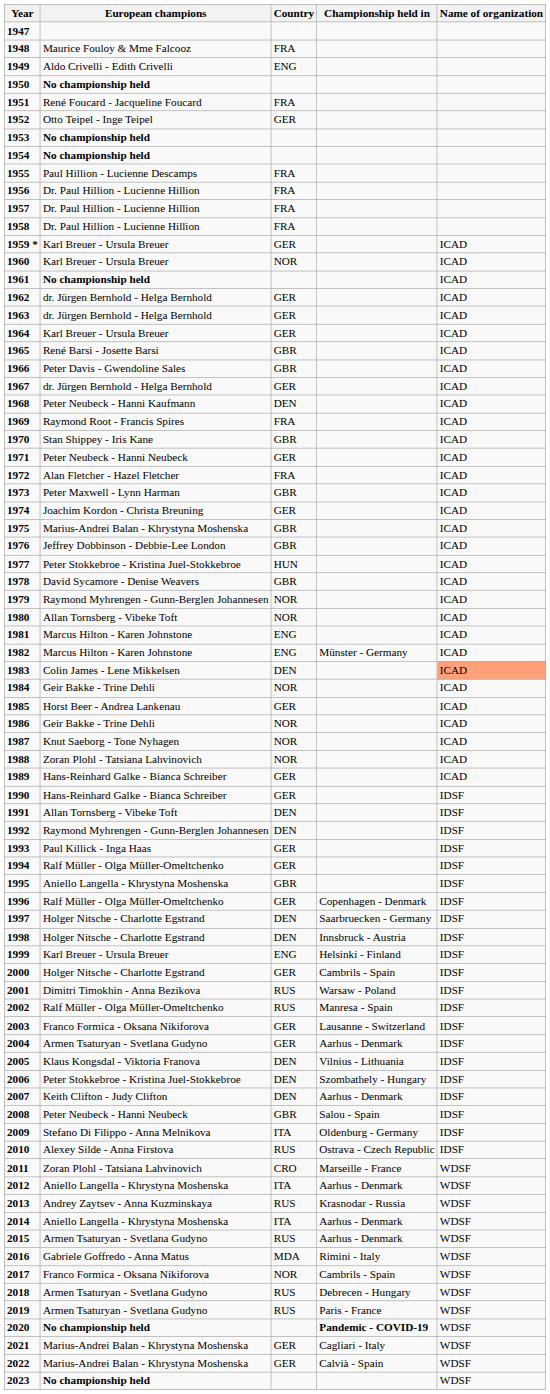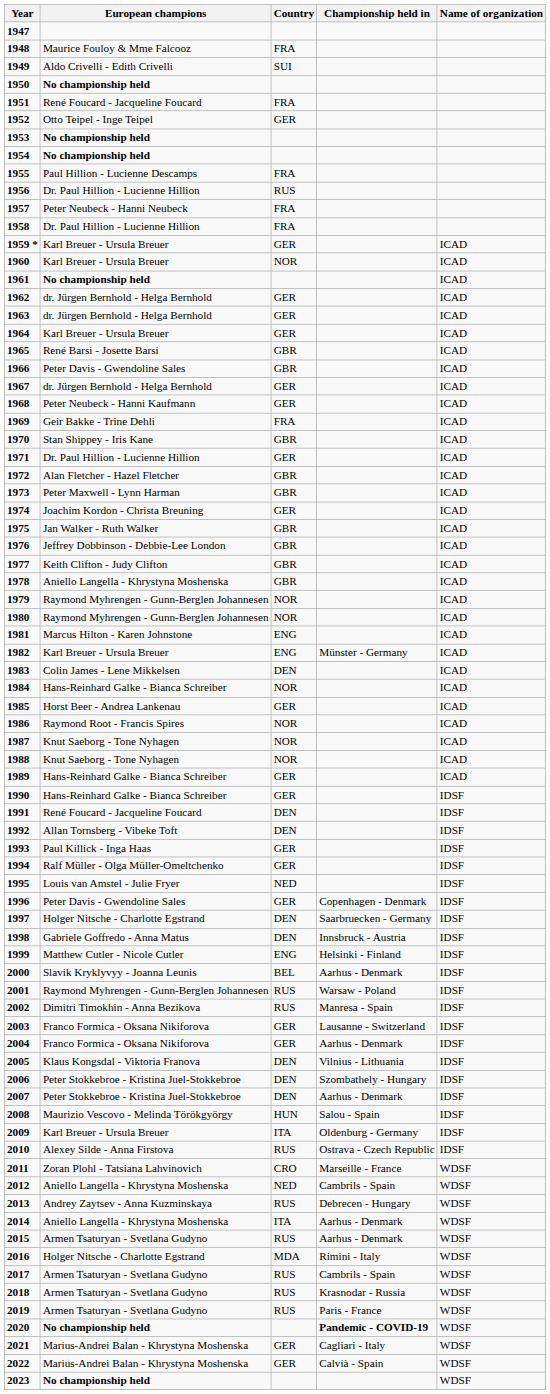 <table class="wikitable">
 <tr>
 <th>Year</th>
 <th>European champions</th>
 <th>Country</th>
 <th>Championship held in</th>
 <th>Name of organization</th>
 </tr>
 <tr>
 <td><strong>1947</strong></td>
 <td></td>
 <td></td>
 <td></td>
 <td></td>
 </tr>
 <tr>
 <td><strong>1948</strong></td>
 <td>Maurice Fouloy & Mme Falcooz</td>
 <td>FRA</td>
 <td></td>
 <td></td>
 </tr>
 <tr>
 <td><strong>1949</strong></td>
 <td>Aldo Crivelli - Edith Crivelli</td>
-<td>ENG</td>
+<td>SUI</td>
 <td></td>
 <td></td>
 </tr>
 <tr>
 <td><strong>1950</strong></td>
 <td><strong>No championship held</strong></td>
 <td></td>
 <td></td>
 <td></td>
 </tr>
 <tr>
 <td><strong>1951</strong></td>
 <td>René Foucard - Jacqueline Foucard</td>
 <td>FRA</td>
 <td></td>
 <td></td>
 </tr>
 <tr>
 <td><strong>1952</strong></td>
 <td>Otto Teipel - Inge Teipel</td>
 <td>GER</td>
 <td></td>
 <td></td>
 </tr>
 <tr>
 <td><strong>1953</strong></td>
 <td><strong>No championship held</strong></td>
 <td></td>
 <td></td>
 <td></td>
 </tr>
 <tr>
 <td><strong>1954</strong></td>
 <td><strong>No championship held</strong></td>
 <td></td>
 <td></td>
 <td></td>
 </tr>
 <tr>
 <td><strong>1955</strong></td>
 <td>Paul Hillion - Lucienne Descamps</td>
 <td>FRA</td>
 <td></td>
 <td></td>
 </tr>
 <tr>
 <td><strong>1956</strong></td>
 <td>Dr. Paul Hillion - Lucienne Hillion</td>
-<td>FRA</td>
+<td>RUS</td>
 <td></td>
 <td></td>
 </tr>
 <tr>
 <td><strong>1957</strong></td>
-<td>Dr. Paul Hillion - Lucienne Hillion</td>
+<td>Peter Neubeck - Hanni Neubeck</td>
 <td>FRA</td>
 <td></td>
 <td></td>
 </tr>
 <tr>
 <td><strong>1958</strong></td>
 <td>Dr. Paul Hillion - Lucienne Hillion</td>
 <td>FRA</td>
 <td></td>
 <td></td>
 </tr>
 <tr>
 <td><strong>1959 *</strong></td>
 <td>Karl Breuer - Ursula Breuer</td>
 <td>GER</td>
 <td></td>
 <td>ICAD</td>
 </tr>
 <tr>
 <td><strong>1960</strong></td>
 <td>Karl Breuer - Ursula Breuer</td>
 <td>NOR</td>
 <td></td>
 <td>ICAD</td>
 </tr>
 <tr>
 <td><strong>1961</strong></td>
 <td><strong>No championship held</strong></td>
 <td></td>
 <td></td>
 <td>ICAD</td>
 </tr>
 <tr>
 <td><strong>1962</strong></td>
 <td>dr. Jürgen Bernhold - Helga Bernhold</td>
 <td>GER</td>
 <td></td>
 <td>ICAD</td>
 </tr>
 <tr>
 <td><strong>1963</strong></td>
 <td>dr. Jürgen Bernhold - Helga Bernhold</td>
 <td>GER</td>
 <td></td>
 <td>ICAD</td>
 </tr>
 <tr>
 <td><strong>1964</strong></td>
 <td>Karl Breuer - Ursula Breuer</td>
 <td>GER</td>
 <td></td>
 <td>ICAD</td>
 </tr>
 <tr>
 <td><strong>1965</strong></td>
 <td>René Barsi - Josette Barsi</td>
 <td>GBR</td>
 <td></td>
 <td>ICAD</td>
 </tr>
 <tr>
 <td><strong>1966</strong></td>
 <td>Peter Davis - Gwendoline Sales</td>
 <td>GBR</td>
 <td></td>
 <td>ICAD</td>
 </tr>
 <tr>
 <td><strong>1967</strong></td>
 <td>dr. Jürgen Bernhold - Helga Bernhold</td>
 <td>GER</td>
 <td></td>
 <td>ICAD</td>
 </tr>
 <tr>
 <td><strong>1968</strong></td>
 <td>Peter Neubeck - Hanni Kaufmann</td>
-<td>DEN</td>
+<td>GER</td>
 <td></td>
 <td>ICAD</td>
 </tr>
 <tr>
 <td><strong>1969</strong></td>
-<td>Raymond Root - Francis Spires</td>
+<td>Geir Bakke - Trine Dehli</td>
 <td>FRA</td>
 <td></td>
 <td>ICAD</td>
 </tr>
 <tr>
 <td><strong>1970</strong></td>
 <td>Stan Shippey - Iris Kane</td>
 <td>GBR</td>
 <td></td>
 <td>ICAD</td>
 </tr>
 <tr>
 <td><strong>1971</strong></td>
-<td>Peter Neubeck - Hanni Neubeck</td>
+<td>Dr. Paul Hillion - Lucienne Hillion</td>
 <td>GER</td>
 <td></td>
 <td>ICAD</td>
 </tr>
 <tr>
 <td><strong>1972</strong></td>
 <td>Alan Fletcher - Hazel Fletcher</td>
-<td>FRA</td>
+<td>GBR</td>
 <td></td>
 <td>ICAD</td>
 </tr>
 <tr>
 <td><strong>1973</strong></td>
 <td>Peter Maxwell - Lynn Harman</td>
 <td>GBR</td>
 <td></td>
 <td>ICAD</td>
 </tr>
 <tr>
 <td><strong>1974</strong></td>
 <td>Joachim Kordon - Christa Breuning</td>
 <td>GER</td>
 <td></td>
 <td>ICAD</td>
 </tr>
 <tr>
 <td><strong>1975</strong></td>
-<td>Marius-Andrei Balan - Khrystyna Moshenska</td>
+<td>Jan Walker - Ruth Walker</td>
 <td>GBR</td>
 <td></td>
 <td>ICAD</td>
 </tr>
 <tr>
 <td><strong>1976</strong></td>
 <td>Jeffrey Dobbinson - Debbie-Lee London</td>
 <td>GBR</td>
 <td></td>
 <td>ICAD</td>
 </tr>
 <tr>
 <td><strong>1977</strong></td>
-<td>Peter Stokkebroe - Kristina Juel-Stokkebroe</td>
-<td>HUN</td>
+<td>Keith Clifton - Judy Clifton</td>
+<td>GBR</td>
 <td></td>
 <td>ICAD</td>
 </tr>
 <tr>
 <td><strong>1978</strong></td>
-<td>David Sycamore - Denise Weavers</td>
+<td>Aniello Langella - Khrystyna Moshenska</td>
 <td>GBR</td>
 <td></td>
 <td>ICAD</td>
 </tr>
 <tr>
 <td><strong>1979</strong></td>
 <td>Raymond Myhrengen - Gunn-Berglen Johannesen</td>
 <td>NOR</td>
 <td></td>
 <td>ICAD</td>
 </tr>
 <tr>
 <td><strong>1980</strong></td>
-<td>Allan Tornsberg - Vibeke Toft</td>
+<td>Raymond Myhrengen - Gunn-Berglen Johannesen</td>
 <td>NOR</td>
 <td></td>
 <td>ICAD</td>
 </tr>
 <tr>
 <td><strong>1981</strong></td>
 <td>Marcus Hilton - Karen Johnstone</td>
 <td>ENG</td>
 <td></td>
 <td>ICAD</td>
 </tr>
 <tr>
 <td><strong>1982</strong></td>
-<td>Marcus Hilton - Karen Johnstone</td>
+<td>Karl Breuer - Ursula Breuer</td>
 <td>ENG</td>
 <td>Münster - Germany</td>
 <td>ICAD</td>
 </tr>
 <tr>
 <td><strong>1983</strong></td>
 <td>Colin James - Lene Mikkelsen</td>
 <td>DEN</td>
 <td></td>
-<td style="background: lightsalmon;">ICAD</td>
+<td>ICAD</td>
 </tr>
 <tr>
 <td><strong>1984</strong></td>
-<td>Geir Bakke - Trine Dehli</td>
+<td>Hans-Reinhard Galke - Bianca Schreiber</td>
 <td>NOR</td>
 <td></td>
 <td>ICAD</td>
 </tr>
 <tr>
 <td><strong>1985</strong></td>
 <td>Horst Beer - Andrea Lankenau</td>
 <td>GER</td>
 <td></td>
 <td>ICAD</td>
 </tr>
 <tr>
 <td><strong>1986</strong></td>
-<td>Geir Bakke - Trine Dehli</td>
+<td>Raymond Root - Francis Spires</td>
 <td>NOR</td>
 <td></td>
 <td>ICAD</td>
 </tr>
 <tr>
 <td><strong>1987</strong></td>
 <td>Knut Saeborg - Tone Nyhagen</td>
 <td>NOR</td>
 <td></td>
 <td>ICAD</td>
 </tr>
 <tr>
 <td><strong>1988</strong></td>
-<td>Zoran Plohl - Tatsiana Lahvinovich</td>
+<td>Knut Saeborg - Tone Nyhagen</td>
 <td>NOR</td>
 <td></td>
 <td>ICAD</td>
 </tr>
 <tr>
 <td><strong>1989</strong></td>
 <td>Hans-Reinhard Galke - Bianca Schreiber</td>
 <td>GER</td>
 <td></td>
 <td>ICAD</td>
 </tr>
 <tr>
 <td><strong>1990</strong></td>
 <td>Hans-Reinhard Galke - Bianca Schreiber</td>
 <td>GER</td>
 <td></td>
 <td>IDSF</td>
 </tr>
 <tr>
 <td><strong>1991</strong></td>
-<td>Allan Tornsberg - Vibeke Toft</td>
+<td>René Foucard - Jacqueline Foucard</td>
 <td>DEN</td>
 <td></td>
 <td>IDSF</td>
 </tr>
 <tr>
 <td><strong>1992</strong></td>
-<td>Raymond Myhrengen - Gunn-Berglen Johannesen</td>
+<td>Allan Tornsberg - Vibeke Toft</td>
 <td>DEN</td>
 <td></td>
 <td>IDSF</td>
 </tr>
 <tr>
 <td><strong>1993</strong></td>
 <td>Paul Killick - Inga Haas</td>
 <td>GER</td>
 <td></td>
 <td>IDSF</td>
 </tr>
 <tr>
 <td><strong>1994</strong></td>
 <td>Ralf Müller - Olga Müller-Omeltchenko</td>
 <td>GER</td>
 <td></td>
 <td>IDSF</td>
 </tr>
 <tr>
 <td><strong>1995</strong></td>
-<td>Aniello Langella - Khrystyna Moshenska</td>
-<td>GBR</td>
+<td>Louis van Amstel - Julie Fryer</td>
+<td>NED</td>
 <td></td>
 <td>IDSF</td>
 </tr>
 <tr>
 <td><strong>1996</strong></td>
-<td>Ralf Müller - Olga Müller-Omeltchenko</td>
+<td>Peter Davis - Gwendoline Sales</td>
 <td>GER</td>
 <td>Copenhagen - Denmark</td>
 <td>IDSF</td>
 </tr>
 <tr>
 <td><strong>1997</strong></td>
 <td>Holger Nitsche - Charlotte Egstrand</td>
 <td>DEN</td>
 <td>Saarbruecken - Germany</td>
 <td>IDSF</td>
 </tr>
 <tr>
 <td><strong>1998</strong></td>
-<td>Holger Nitsche - Charlotte Egstrand</td>
+<td>Gabriele Goffredo - Anna Matus</td>
 <td>DEN</td>
 <td>Innsbruck - Austria</td>
 <td>IDSF</td>
 </tr>
 <tr>
 <td><strong>1999</strong></td>
-<td>Karl Breuer - Ursula Breuer</td>
+<td>Matthew Cutler - Nicole Cutler</td>
 <td>ENG</td>
 <td>Helsinki - Finland</td>
 <td>IDSF</td>
 </tr>
 <tr>
 <td><strong>2000</strong></td>
-<td>Holger Nitsche - Charlotte Egstrand</td>
-<td>GER</td>
-<td>Cambrils - Spain</td>
+<td>Slavik Kryklyvyy - Joanna Leunis</td>
+<td>BEL</td>
+<td>Aarhus - Denmark</td>
 <td>IDSF</td>
 </tr>
 <tr>
 <td><strong>2001</strong></td>
-<td>Dimitri Timokhin - Anna Bezikova</td>
+<td>Raymond Myhrengen - Gunn-Berglen Johannesen</td>
 <td>RUS</td>
 <td>Warsaw - Poland</td>
 <td>IDSF</td>
 </tr>
 <tr>
 <td><strong>2002</strong></td>
-<td>Ralf Müller - Olga Müller-Omeltchenko</td>
+<td>Dimitri Timokhin - Anna Bezikova</td>
 <td>RUS</td>
 <td>Manresa - Spain</td>
 <td>IDSF</td>
 </tr>
 <tr>
 <td><strong>2003</strong></td>
 <td>Franco Formica - Oksana Nikiforova</td>
 <td>GER</td>
 <td>Lausanne - Switzerland</td>
 <td>IDSF</td>
 </tr>
 <tr>
 <td><strong>2004</strong></td>
-<td>Armen Tsaturyan - Svetlana Gudyno</td>
+<td>Franco Formica - Oksana Nikiforova</td>
 <td>GER</td>
 <td>Aarhus - Denmark</td>
 <td>IDSF</td>
 </tr>
 <tr>
 <td><strong>2005</strong></td>
 <td>Klaus Kongsdal - Viktoria Franova</td>
 <td>DEN</td>
 <td>Vilnius - Lithuania</td>
 <td>IDSF</td>
 </tr>
 <tr>
 <td><strong>2006</strong></td>
 <td>Peter Stokkebroe - Kristina Juel-Stokkebroe</td>
 <td>DEN</td>
 <td>Szombathely - Hungary</td>
 <td>IDSF</td>
 </tr>
 <tr>
 <td><strong>2007</strong></td>
-<td>Keith Clifton - Judy Clifton</td>
+<td>Peter Stokkebroe - Kristina Juel-Stokkebroe</td>
 <td>DEN</td>
 <td>Aarhus - Denmark</td>
 <td>IDSF</td>
 </tr>
 <tr>
 <td><strong>2008</strong></td>
-<td>Peter Neubeck - Hanni Neubeck</td>
-<td>GBR</td>
+<td>Maurizio Vescovo - Melinda Törökgyörgy</td>
+<td>HUN</td>
 <td>Salou - Spain</td>
 <td>IDSF</td>
 </tr>
 <tr>
 <td><strong>2009</strong></td>
-<td>Stefano Di Filippo - Anna Melnikova</td>
+<td>Karl Breuer - Ursula Breuer</td>
 <td>ITA</td>
 <td>Oldenburg - Germany</td>
 <td>IDSF</td>
 </tr>
 <tr>
 <td><strong>2010</strong></td>
 <td>Alexey Silde - Anna Firstova</td>
 <td>RUS</td>
 <td>Ostrava - Czech Republic</td>
 <td>IDSF</td>
 </tr>
 <tr>
 <td><strong>2011</strong></td>
 <td>Zoran Plohl - Tatsiana Lahvinovich</td>
 <td>CRO</td>
 <td>Marseille - France</td>
 <td>WDSF</td>
 </tr>
 <tr>
 <td><strong>2012</strong></td>
 <td>Aniello Langella - Khrystyna Moshenska</td>
-<td>ITA</td>
-<td>Aarhus - Denmark</td>
+<td>NED</td>
+<td>Cambrils - Spain</td>
 <td>WDSF</td>
 </tr>
 <tr>
 <td><strong>2013</strong></td>
 <td>Andrey Zaytsev - Anna Kuzminskaya</td>
 <td>RUS</td>
-<td>Krasnodar - Russia</td>
+<td>Debrecen - Hungary</td>
 <td>WDSF</td>
 </tr>
 <tr>
 <td><strong>2014</strong></td>
 <td>Aniello Langella - Khrystyna Moshenska</td>
 <td>ITA</td>
 <td>Aarhus - Denmark</td>
 <td>WDSF</td>
 </tr>
 <tr>
 <td><strong>2015</strong></td>
 <td>Armen Tsaturyan - Svetlana Gudyno</td>
 <td>RUS</td>
 <td>Aarhus - Denmark</td>
 <td>WDSF</td>
 </tr>
 <tr>
 <td><strong>2016</strong></td>
-<td>Gabriele Goffredo - Anna Matus</td>
+<td>Holger Nitsche - Charlotte Egstrand</td>
 <td>MDA</td>
 <td>Rimini - Italy</td>
 <td>WDSF</td>
 </tr>
 <tr>
 <td><strong>2017</strong></td>
-<td>Franco Formica - Oksana Nikiforova</td>
-<td>NOR</td>
+<td>Armen Tsaturyan - Svetlana Gudyno</td>
+<td>RUS</td>
 <td>Cambrils - Spain</td>
 <td>WDSF</td>
 </tr>
 <tr>
 <td><strong>2018</strong></td>
 <td>Armen Tsaturyan - Svetlana Gudyno</td>
 <td>RUS</td>
-<td>Debrecen - Hungary</td>
+<td>Krasnodar - Russia</td>
 <td>WDSF</td>
 </tr>
 <tr>
 <td><strong>2019</strong></td>
 <td>Armen Tsaturyan - Svetlana Gudyno</td>
 <td>RUS</td>
 <td>Paris - France</td>
 <td>WDSF</td>
 </tr>
 <tr>
 <td><strong>2020</strong></td>
 <td><strong>No championship held</strong></td>
 <td></td>
 <td><strong>Pandemic - COVID-19</strong></td>
 <td>WDSF</td>
 </tr>
 <tr>
 <td><strong>2021</strong></td>
 <td>Marius-Andrei Balan - Khrystyna Moshenska</td>
 <td>GER</td>
 <td>Cagliari - Italy</td>
 <td>WDSF</td>
 </tr>
 <tr>
 <td><strong>2022</strong></td>
 <td>Marius-Andrei Balan - Khrystyna Moshenska</td>
 <td>GER</td>
 <td>Calvià - Spain</td>
 <td>WDSF</td>
 </tr>
 <tr>
 <td><strong>2023</strong></td>
 <td><strong>No championship held</strong></td>
 <td></td>
 <td></td>
 <td>WDSF</td>
 </tr>
 </table>
